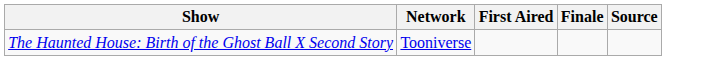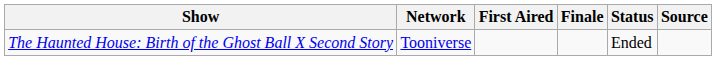 <table class="wikitable sortable">
 <tr>
 <th scope="col">Show</th>
 <th scope="col">Network</th>
 <th scope="col">First Aired</th>
 <th scope="col">Finale</th>
+<th scope="col">Status</th>
 <th class="unsortable" scope="col">Source</th>
 </tr>
 <tr>
 <td><em><a href='#'>The Haunted House: Birth of the Ghost Ball X Second Story</a></em></td>
 <td><a href='#'>Tooniverse</a></td>
 <td></td>
 <td></td>
+<td>Ended</td>
 <td></td>
 </tr>
 </table>
